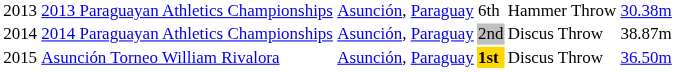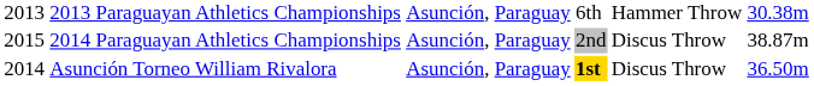 <table>
 <tr>
 <td>2013</td>
 <td><a href='#'>2013 Paraguayan Athletics Championships</a></td>
 <td><a href='#'>Asunción</a>, <a href='#'>Paraguay</a></td>
 <td>6th</td>
 <td>Hammer Throw</td>
 <td><a href='#'>30.38m</a></td>
 </tr>
 <tr>
-<td>2014</td>
+<td>2015</td>
 <td><a href='#'>2014 Paraguayan Athletics Championships</a></td>
 <td><a href='#'>Asunción</a>, <a href='#'>Paraguay</a></td>
 <td bgcolor="silver">2nd</td>
 <td>Discus Throw</td>
 <td>38.87m</td>
 </tr>
 <tr>
-<td>2015</td>
+<td>2014</td>
 <td><a href='#'>Asunción Torneo William Rivalora </a></td>
 <td><a href='#'>Asunción</a>, <a href='#'>Paraguay</a></td>
 <td bgcolor="gold"><strong>1st</strong></td>
 <td>Discus Throw</td>
 <td><a href='#'>36.50m</a></td>
 </tr>
 </table>
